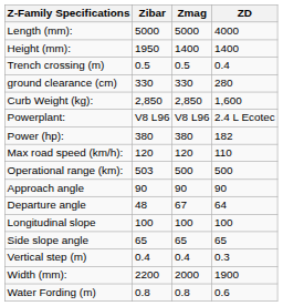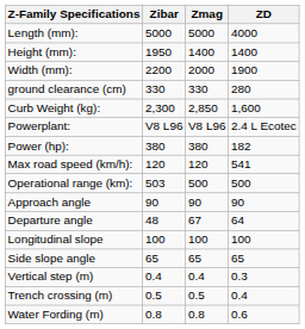 <table class="wikitable">
 <tr>
 <th>Z-Family Specifications</th>
 <th>Zibar</th>
 <th>Zmag</th>
 <th>ZD</th>
 </tr>
 <tr>
 <td>Length (mm):</td>
 <td>5000</td>
 <td>5000</td>
 <td>4000</td>
 </tr>
 <tr>
 <td>Height (mm):</td>
 <td>1950</td>
 <td>1400</td>
 <td>1400</td>
 </tr>
 <tr>
-<td>Trench crossing (m)</td>
-<td>0.5</td>
-<td>0.5</td>
-<td>0.4</td>
+<td>Width (mm):</td>
+<td>2200</td>
+<td>2000</td>
+<td>1900</td>
 </tr>
 <tr>
 <td>ground clearance (cm)</td>
 <td>330</td>
 <td>330</td>
 <td>280</td>
 </tr>
 <tr>
 <td>Curb Weight (kg):</td>
-<td>2,850</td>
+<td>2,300</td>
 <td>2,850</td>
 <td>1,600</td>
 </tr>
 <tr>
 <td>Powerplant:</td>
 <td>V8 L96</td>
 <td>V8 L96</td>
 <td>2.4 L Ecotec</td>
 </tr>
 <tr>
 <td>Power (hp):</td>
 <td>380</td>
 <td>380</td>
 <td>182</td>
 </tr>
 <tr>
 <td>Max road speed (km/h):</td>
 <td>120</td>
 <td>120</td>
-<td>110</td>
+<td>541</td>
 </tr>
 <tr>
 <td>Operational range (km):</td>
 <td>503</td>
 <td>500</td>
 <td>500</td>
 </tr>
 <tr>
 <td>Approach angle</td>
 <td>90</td>
 <td>90</td>
 <td>90</td>
 </tr>
 <tr>
 <td>Departure angle</td>
 <td>48</td>
 <td>67</td>
 <td>64</td>
 </tr>
 <tr>
 <td>Longitudinal slope</td>
 <td>100</td>
 <td>100</td>
 <td>100</td>
 </tr>
 <tr>
 <td>Side slope angle</td>
 <td>65</td>
 <td>65</td>
 <td>65</td>
 </tr>
 <tr>
 <td>Vertical step (m)</td>
 <td>0.4</td>
 <td>0.4</td>
 <td>0.3</td>
 </tr>
 <tr>
-<td>Width (mm):</td>
-<td>2200</td>
-<td>2000</td>
-<td>1900</td>
+<td>Trench crossing (m)</td>
+<td>0.5</td>
+<td>0.5</td>
+<td>0.4</td>
 </tr>
 <tr>
 <td>Water Fording (m)</td>
 <td>0.8</td>
 <td>0.8</td>
 <td>0.6</td>
 </tr>
 </table>
